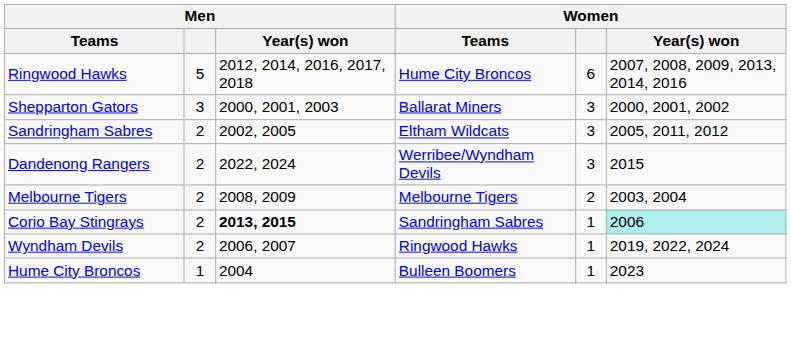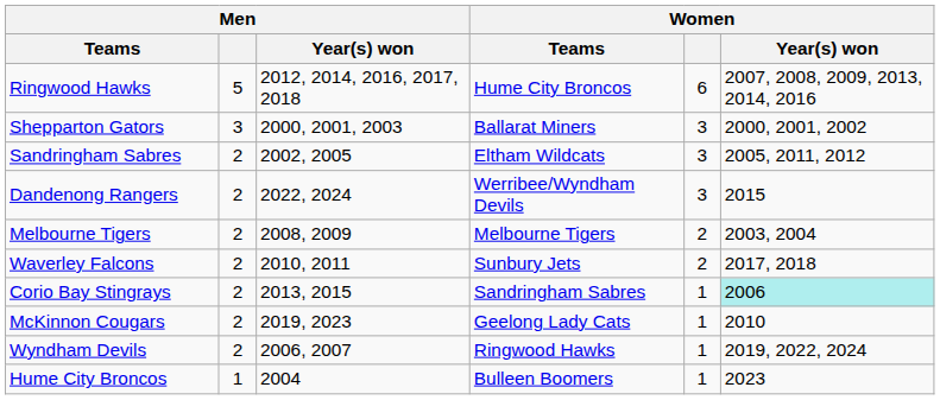 <table class="wikitable">
 <tr>
 <th colspan="3">Men</th>
 <th colspan="3">Women</th>
 </tr>
 <tr>
 <th width="180">Teams</th>
 <th width="25"></th>
 <th width="180">Year(s) won</th>
 <th width="180">Teams</th>
 <th width="25"></th>
 <th width="180">Year(s) won</th>
 </tr>
 <tr>
 <td><a href='#'>Ringwood Hawks</a></td>
 <td align="center">5</td>
 <td>2012, 2014, 2016, 2017, 2018</td>
 <td><a href='#'>Hume City Broncos</a></td>
 <td align="center">6</td>
 <td>2007, 2008, 2009, 2013, 2014, 2016</td>
 </tr>
 <tr>
 <td><a href='#'>Shepparton Gators</a></td>
 <td align="center">3</td>
 <td>2000, 2001, 2003</td>
 <td><a href='#'>Ballarat Miners</a></td>
 <td align="center">3</td>
 <td>2000, 2001, 2002</td>
 </tr>
 <tr>
 <td><a href='#'>Sandringham Sabres</a></td>
 <td align="center">2</td>
 <td>2002, 2005</td>
 <td><a href='#'>Eltham Wildcats</a></td>
 <td align="center">3</td>
 <td>2005, 2011, 2012</td>
 </tr>
 <tr>
 <td><a href='#'>Dandenong Rangers</a></td>
 <td align="center">2</td>
 <td>2022, 2024</td>
 <td><a href='#'>Werribee/Wyndham Devils</a></td>
 <td align="center">3</td>
 <td>2015</td>
 </tr>
 <tr>
 <td><a href='#'>Melbourne Tigers</a></td>
 <td align="center">2</td>
 <td>2008, 2009</td>
 <td><a href='#'>Melbourne Tigers</a></td>
 <td align="center">2</td>
 <td>2003, 2004</td>
 </tr>
 <tr>
+<td><a href='#'>Waverley Falcons</a></td>
+<td align="center">2</td>
+<td>2010, 2011</td>
+<td><a href='#'>Sunbury Jets</a></td>
+<td align="center">2</td>
+<td>2017, 2018</td>
+</tr>
+<tr>
 <td><a href='#'>Corio Bay Stingrays</a></td>
 <td align="center">2</td>
-<td><strong>2013, 2015</strong></td>
+<td>2013, 2015</td>
 <td><a href='#'>Sandringham Sabres</a></td>
 <td align="center">1</td>
 <td style="background: paleturquoise;">2006</td>
+</tr>
+<tr>
+<td><a href='#'>McKinnon Cougars</a></td>
+<td align="center">2</td>
+<td>2019, 2023</td>
+<td><a href='#'>Geelong Lady Cats</a></td>
+<td align="center">1</td>
+<td>2010</td>
 </tr>
 <tr>
 <td><a href='#'>Wyndham Devils</a></td>
 <td align="center">2</td>
 <td>2006, 2007</td>
 <td><a href='#'>Ringwood Hawks</a></td>
 <td align="center">1</td>
 <td>2019, 2022, 2024</td>
 </tr>
 <tr>
 <td><a href='#'>Hume City Broncos</a></td>
 <td align="center">1</td>
 <td>2004</td>
 <td><a href='#'>Bulleen Boomers</a></td>
 <td align="center">1</td>
 <td>2023</td>
 </tr>
 </table>
